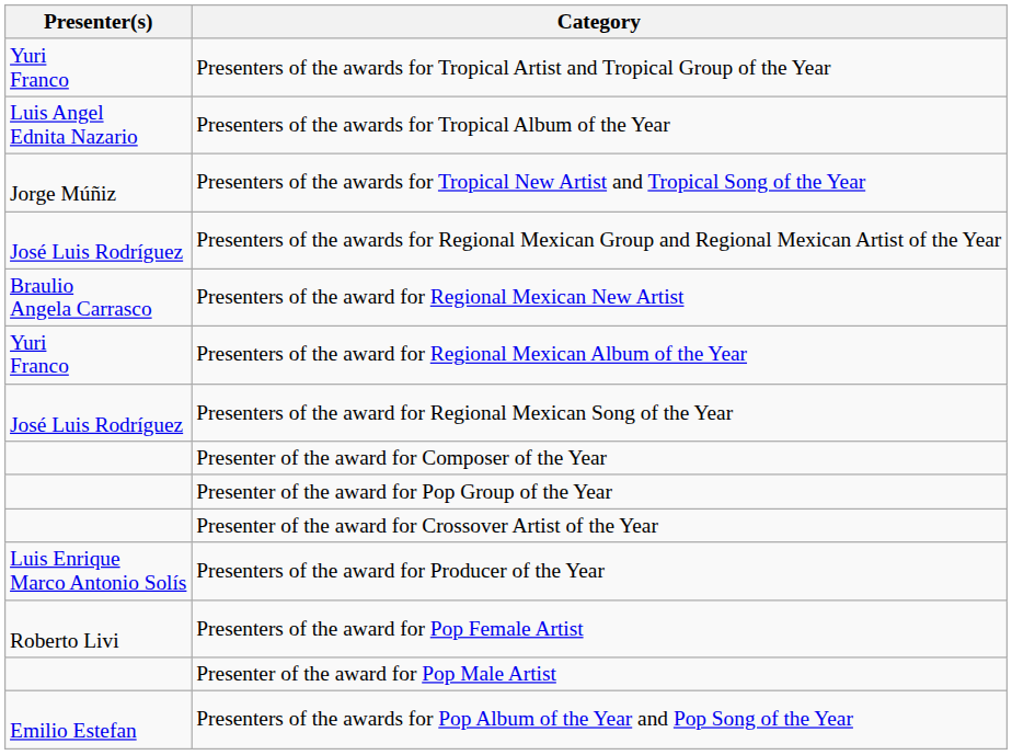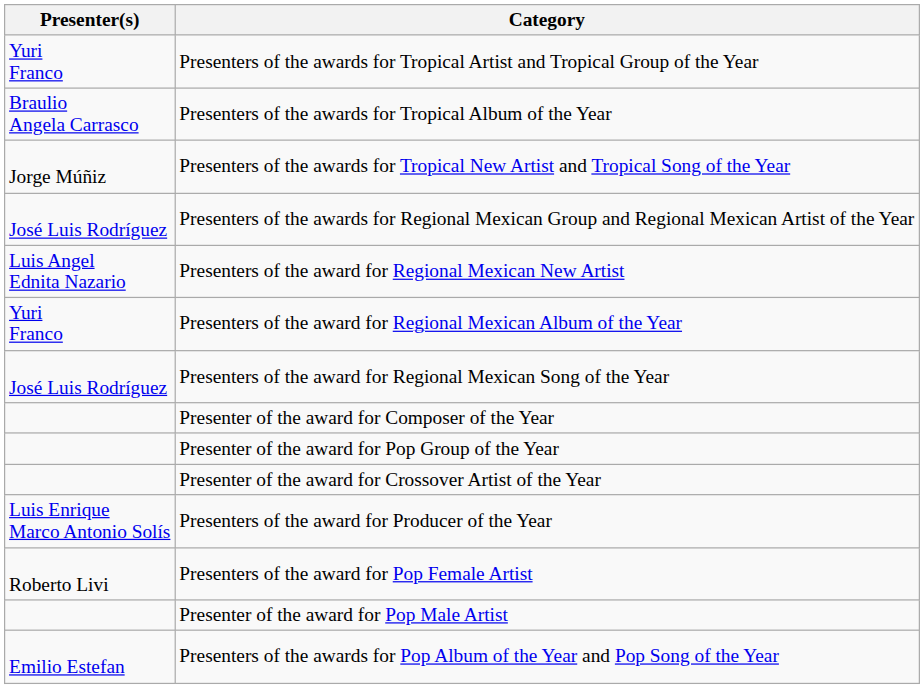 <table class="wikitable sortable">
 <tr>
 <th>Presenter(s)</th>
 <th>Category</th>
 </tr>
 <tr>
 <td><a href='#'>Yuri</a><br><a href='#'>Franco</a></td>
 <td>Presenters of the awards for Tropical Artist and Tropical Group of the Year</td>
 </tr>
 <tr>
-<td><a href='#'>Luis Angel</a><br><a href='#'>Ednita Nazario</a></td>
+<td><a href='#'>Braulio</a><br><a href='#'>Angela Carrasco</a></td>
 <td>Presenters of the awards for Tropical Album of the Year</td>
 </tr>
 <tr>
 <td><br>Jorge Múñiz</td>
 <td>Presenters of the awards for <a href='#'>Tropical New Artist</a> and <a href='#'>Tropical Song of the Year</a></td>
 </tr>
 <tr>
 <td><br><a href='#'>José Luis Rodríguez</a></td>
 <td>Presenters of the awards for Regional Mexican Group and Regional Mexican Artist of the Year</td>
 </tr>
 <tr>
-<td><a href='#'>Braulio</a><br><a href='#'>Angela Carrasco</a></td>
+<td><a href='#'>Luis Angel</a><br><a href='#'>Ednita Nazario</a></td>
 <td>Presenters of the award for <a href='#'>Regional Mexican New Artist</a></td>
 </tr>
 <tr>
 <td><a href='#'>Yuri</a><br><a href='#'>Franco</a></td>
 <td>Presenters of the award for <a href='#'>Regional Mexican Album of the Year</a></td>
 </tr>
 <tr>
 <td><br><a href='#'>José Luis Rodríguez</a></td>
 <td>Presenters of the award for Regional Mexican Song of the Year</td>
 </tr>
 <tr>
 <td></td>
 <td>Presenter of the award for Composer of the Year</td>
 </tr>
 <tr>
 <td></td>
 <td>Presenter of the award for Pop Group of the Year</td>
 </tr>
 <tr>
 <td></td>
 <td>Presenter of the award for Crossover Artist of the Year</td>
 </tr>
 <tr>
 <td><a href='#'>Luis Enrique</a><br><a href='#'>Marco Antonio Solís</a></td>
 <td>Presenters of the award for Producer of the Year</td>
 </tr>
 <tr>
 <td><br>Roberto Livi</td>
 <td>Presenters of the award for <a href='#'>Pop Female Artist</a></td>
 </tr>
 <tr>
 <td></td>
 <td>Presenter of the award for <a href='#'>Pop Male Artist</a></td>
 </tr>
 <tr>
 <td><br><a href='#'>Emilio Estefan</a></td>
 <td>Presenters of the awards for <a href='#'>Pop Album of the Year</a> and <a href='#'>Pop Song of the Year</a></td>
 </tr>
 </table>
